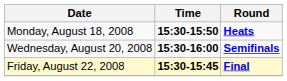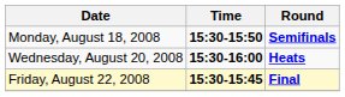 <table class="wikitable">
 <tr>
 <th>Date</th>
 <th>Time</th>
 <th>Round</th>
 </tr>
 <tr>
 <td>Monday, August 18, 2008</td>
 <td><strong>15:30-15:50</strong></td>
-<td><strong><a href='#'>Heats</a></strong></td>
+<td><strong><a href='#'>Semifinals</a></strong></td>
 </tr>
 <tr>
 <td>Wednesday, August 20, 2008</td>
 <td><strong>15:30-16:00</strong></td>
-<td><strong><a href='#'>Semifinals</a></strong></td>
+<td><strong><a href='#'>Heats</a></strong></td>
 </tr>
 <tr>
 <td style=background:lemonchiffon>Friday, August 22, 2008</td>
 <td style=background:lemonchiffon><strong>15:30-15:45</strong></td>
 <td style=background:lemonchiffon><strong><a href='#'>Final</a></strong></td>
 </tr>
 <tr>
 </tr>
 </table>
